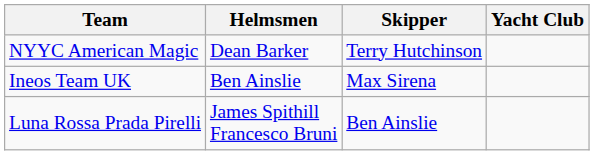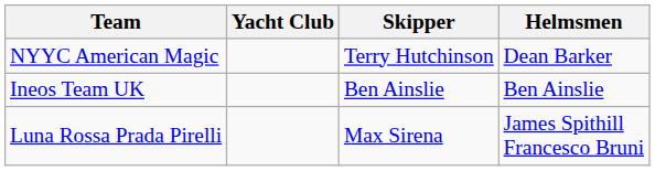 <table class=wikitable>
 <tr>
 <th>Team</th>
+<th>Yacht Club</th>
+<th>Skipper</th>
 <th>Helmsmen</th>
-<th>Skipper</th>
-<th>Yacht Club</th>
 </tr>
 <tr>
 <td> <a href='#'>NYYC American Magic</a></td>
+<td></td>
+<td> <a href='#'>Terry Hutchinson</a></td>
 <td> <a href='#'>Dean Barker</a></td>
-<td> <a href='#'>Terry Hutchinson</a></td>
-<td></td>
 </tr>
 <tr>
 <td> <a href='#'>Ineos Team UK</a></td>
+<td></td>
 <td> <a href='#'>Ben Ainslie</a></td>
-<td> <a href='#'>Max Sirena</a></td>
-<td></td>
+<td> <a href='#'>Ben Ainslie</a></td>
 </tr>
 <tr>
 <td> <a href='#'>Luna Rossa Prada Pirelli</a></td>
+<td></td>
+<td> <a href='#'>Max Sirena</a></td>
 <td> <a href='#'>James Spithill</a> <br>  <a href='#'>Francesco Bruni</a></td>
-<td> <a href='#'>Ben Ainslie</a></td>
-<td></td>
 </tr>
 </table>
